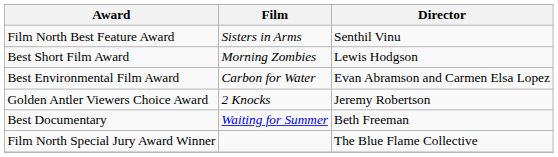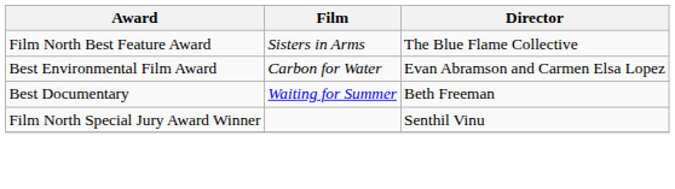 <table class="wikitable">
 <tr>
 <th><strong>Award</strong></th>
 <th><strong>Film</strong></th>
 <th><strong>Director</strong></th>
 </tr>
 <tr>
 <td>Film North Best Feature Award</td>
 <td><em>Sisters in Arms</em></td>
-<td>Senthil Vinu</td>
-</tr>
-<tr>
-<td>Best Short Film Award</td>
-<td><em>Morning Zombies</em></td>
-<td>Lewis Hodgson</td>
+<td>The Blue Flame Collective</td>
 </tr>
 <tr>
 <td>Best Environmental Film Award</td>
 <td><em>Carbon for Water </em></td>
 <td>Evan Abramson and Carmen Elsa Lopez</td>
-</tr>
-<tr>
-<td>Golden Antler Viewers Choice Award</td>
-<td><em>2 Knocks</em></td>
-<td>Jeremy Robertson</td>
 </tr>
 <tr>
 <td>Best Documentary</td>
 <td><em><a href='#'>Waiting for Summer</a></em></td>
 <td>Beth Freeman</td>
 </tr>
 <tr>
 <td>Film North Special Jury Award Winner</td>
 <td></td>
-<td>The Blue Flame Collective</td>
+<td>Senthil Vinu</td>
 </tr>
 <tr>
 </tr>
 </table>
